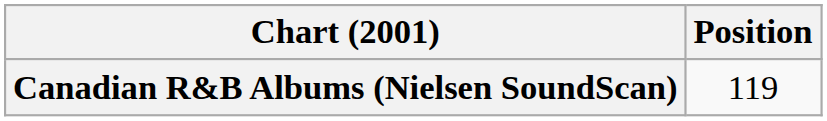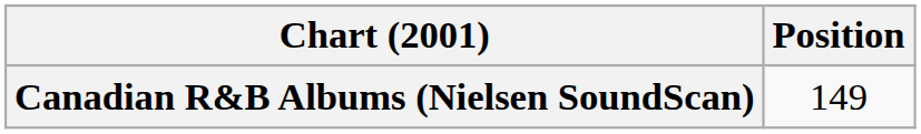 <table class="wikitable sortable plainrowheaders" style="text-align:center;">
 <tr>
 <th scope="col">Chart (2001)</th>
 <th scope="col">Position</th>
 </tr>
 <tr>
 <th scope="row">Canadian R&B Albums (Nielsen SoundScan)</th>
-<td>119</td>
+<td>149</td>
 </tr>
 </table>
